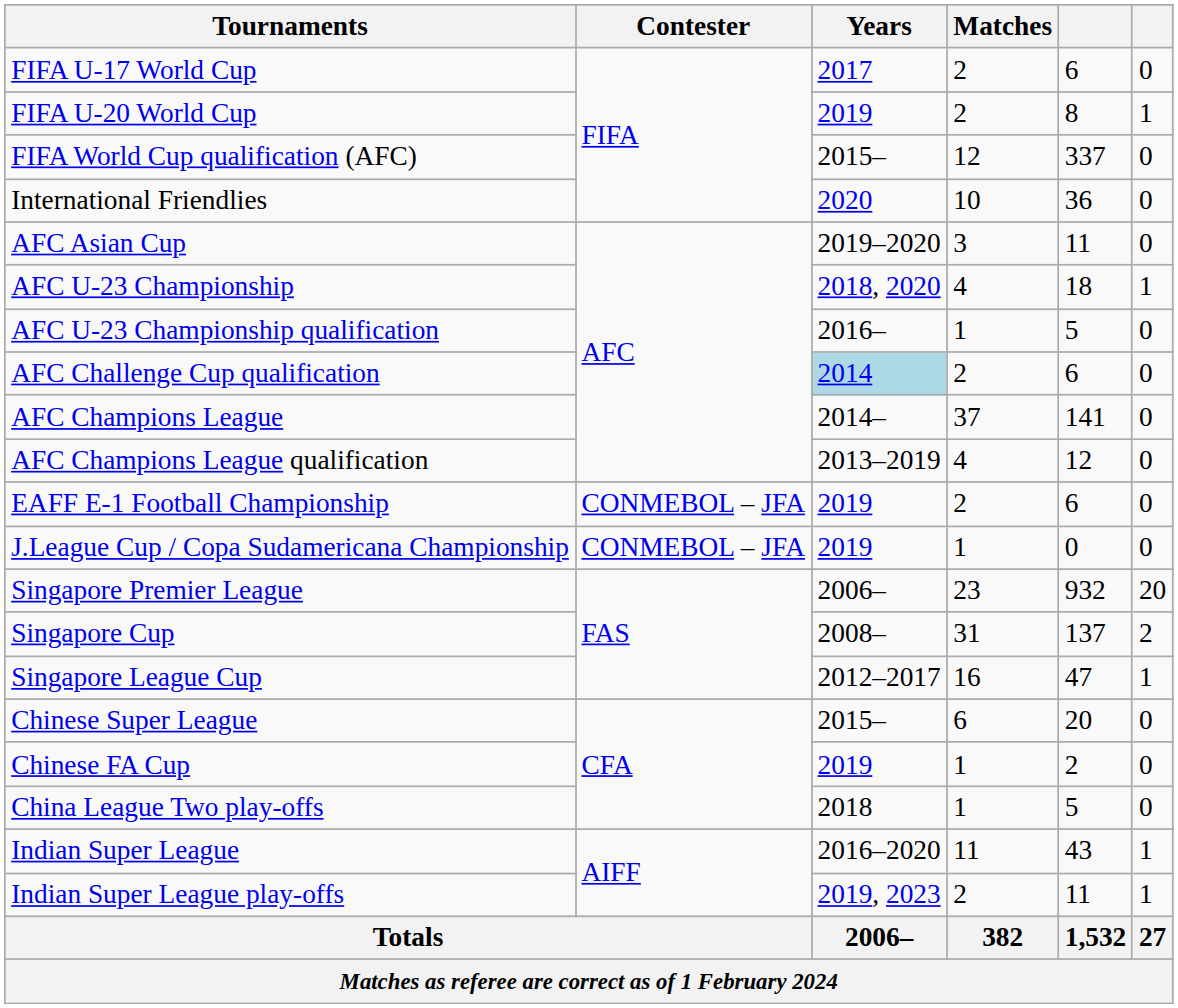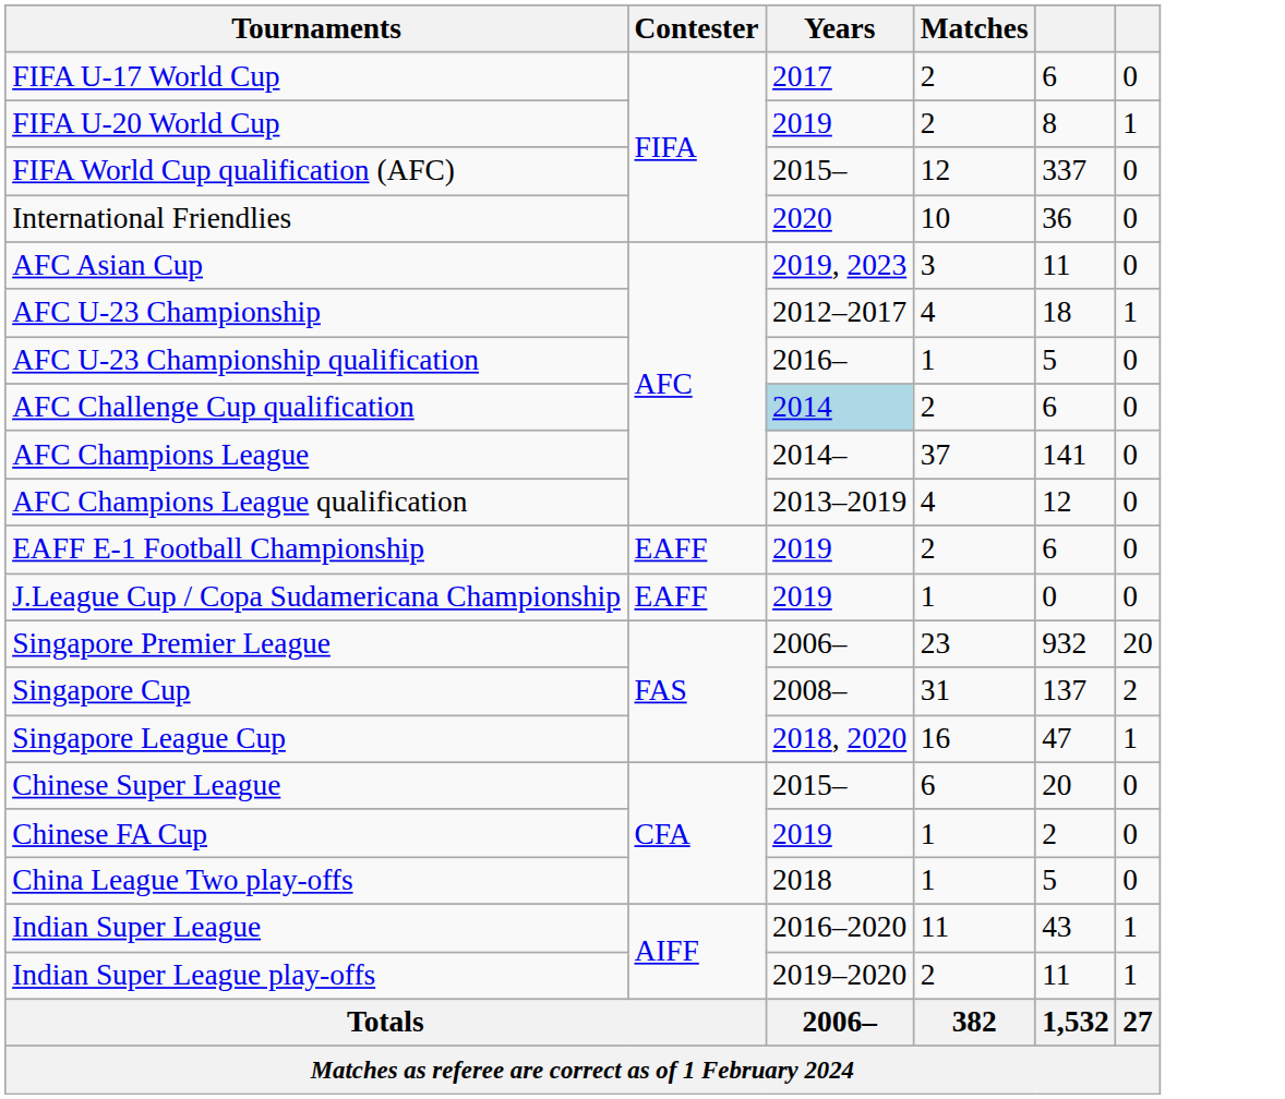 <table class="wikitable">
 <tr>
 <th>Tournaments</th>
 <th>Contester</th>
 <th>Years</th>
 <th>Matches</th>
 <th></th>
 <th></th>
 </tr>
 <tr>
 <td><a href='#'>FIFA U-17 World Cup</a></td>
 <td rowspan="4"><a href='#'>FIFA</a></td>
 <td><a href='#'>2017</a></td>
 <td>2</td>
 <td>6</td>
 <td>0</td>
 </tr>
 <tr>
 <td><a href='#'>FIFA U-20 World Cup</a></td>
 <td><a href='#'>2019</a></td>
 <td>2</td>
 <td>8</td>
 <td>1</td>
 </tr>
 <tr>
 <td><a href='#'>FIFA World Cup qualification</a> (AFC)</td>
 <td>2015–</td>
 <td>12</td>
 <td>337</td>
 <td>0</td>
 </tr>
 <tr>
 <td>International Friendlies</td>
 <td><a href='#'>2020</a></td>
 <td>10</td>
 <td>36</td>
 <td>0</td>
 </tr>
 <tr>
 <td><a href='#'>AFC Asian Cup</a></td>
 <td rowspan="6"><a href='#'>AFC</a></td>
-<td>2019–2020</td>
+<td><a href='#'>2019</a>, <a href='#'>2023</a></td>
 <td>3</td>
 <td>11</td>
 <td>0</td>
 </tr>
 <tr>
 <td><a href='#'>AFC U-23 Championship</a></td>
-<td><a href='#'>2018</a>, <a href='#'>2020</a></td>
+<td>2012–2017</td>
 <td>4</td>
 <td>18</td>
 <td>1</td>
 </tr>
 <tr>
 <td><a href='#'>AFC U-23 Championship qualification</a></td>
 <td>2016–</td>
 <td>1</td>
 <td>5</td>
 <td>0</td>
 </tr>
 <tr>
 <td><a href='#'>AFC Challenge Cup qualification</a></td>
 <td style="background: lightblue;"><a href='#'>2014</a></td>
 <td>2</td>
 <td>6</td>
 <td>0</td>
 </tr>
 <tr>
 <td><a href='#'>AFC Champions League</a></td>
 <td>2014–</td>
 <td>37</td>
 <td>141</td>
 <td>0</td>
 </tr>
 <tr>
 <td><a href='#'>AFC Champions League</a> qualification</td>
 <td>2013–2019</td>
 <td>4</td>
 <td>12</td>
 <td>0</td>
 </tr>
 <tr>
 <td><a href='#'>EAFF E-1 Football Championship</a></td>
-<td><a href='#'>CONMEBOL</a> –  <a href='#'>JFA</a></td>
+<td><a href='#'>EAFF</a></td>
 <td><a href='#'>2019</a></td>
 <td>2</td>
 <td>6</td>
 <td>0</td>
 </tr>
 <tr>
 <td><a href='#'>J.League Cup / Copa Sudamericana Championship</a></td>
-<td><a href='#'>CONMEBOL</a> –  <a href='#'>JFA</a></td>
+<td><a href='#'>EAFF</a></td>
 <td><a href='#'>2019</a></td>
 <td>1</td>
 <td>0</td>
 <td>0</td>
 </tr>
 <tr>
 <td> <a href='#'>Singapore Premier League</a></td>
 <td rowspan="3"> <a href='#'>FAS</a></td>
 <td>2006–</td>
 <td>23</td>
 <td>932</td>
 <td>20</td>
 </tr>
 <tr>
 <td> <a href='#'>Singapore Cup</a></td>
 <td>2008–</td>
 <td>31</td>
 <td>137</td>
 <td>2</td>
 </tr>
 <tr>
 <td> <a href='#'>Singapore League Cup</a></td>
-<td>2012–2017</td>
+<td><a href='#'>2018</a>, <a href='#'>2020</a></td>
 <td>16</td>
 <td>47</td>
 <td>1</td>
 </tr>
 <tr>
 <td> <a href='#'>Chinese Super League</a></td>
 <td rowspan="3"> <a href='#'>CFA</a></td>
 <td>2015–</td>
 <td>6</td>
 <td>20</td>
 <td>0</td>
 </tr>
 <tr>
 <td> <a href='#'>Chinese FA Cup</a></td>
 <td><a href='#'>2019</a></td>
 <td>1</td>
 <td>2</td>
 <td>0</td>
 </tr>
 <tr>
 <td> <a href='#'>China League Two play-offs</a></td>
 <td>2018</td>
 <td>1</td>
 <td>5</td>
 <td>0</td>
 </tr>
 <tr>
 <td> <a href='#'>Indian Super League</a></td>
 <td rowspan="2"> <a href='#'>AIFF</a></td>
 <td>2016–2020</td>
 <td>11</td>
 <td>43</td>
 <td>1</td>
 </tr>
 <tr>
 <td> <a href='#'>Indian Super League play-offs</a></td>
-<td><a href='#'>2019</a>, <a href='#'>2023</a></td>
+<td>2019–2020</td>
 <td>2</td>
 <td>11</td>
 <td>1</td>
 </tr>
 <tr>
 <th colspan="2">Totals</th>
 <th><strong>2006–</strong></th>
 <th>382</th>
 <th>1,532</th>
 <th>27</th>
 </tr>
 <tr>
 <th colspan="6"><em><small>Matches as referee are correct as of 1 February 2024</small></em></th>
 </tr>
 </table>
